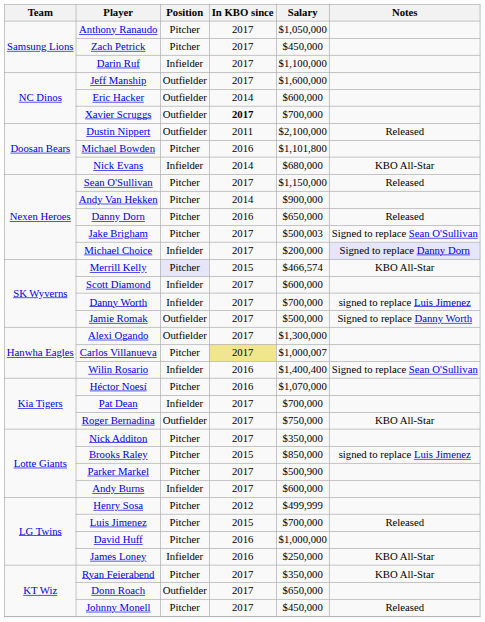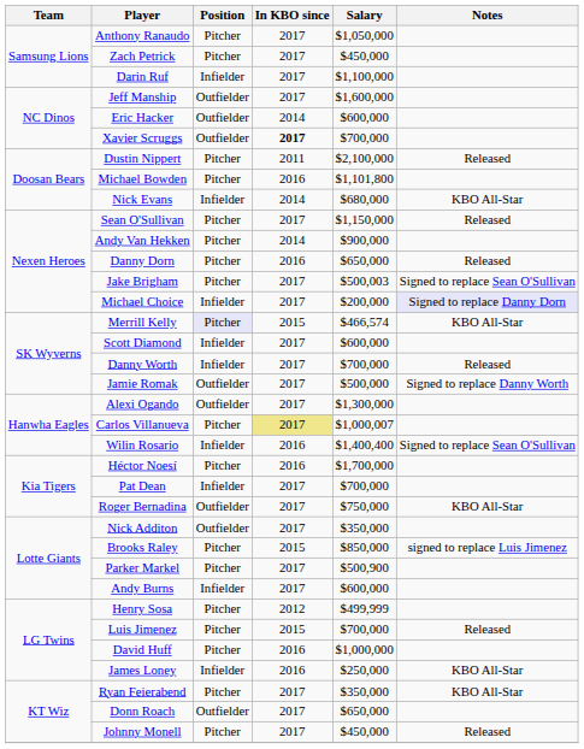 <table class="wikitable" style="text-align:center;">
 <tr>
 <th>Team</th>
 <th>Player</th>
 <th>Position</th>
 <th>In KBO since</th>
 <th>Salary</th>
 <th>Notes</th>
 </tr>
 <tr>
 <td rowspan=3><a href='#'>Samsung Lions</a></td>
 <td><a href='#'>Anthony Ranaudo</a></td>
 <td>Pitcher</td>
 <td>2017</td>
 <td>$1,050,000</td>
 <td></td>
 </tr>
 <tr>
 <td><a href='#'>Zach Petrick</a></td>
 <td>Pitcher</td>
 <td>2017</td>
 <td>$450,000</td>
 <td></td>
 </tr>
 <tr>
 <td><a href='#'>Darin Ruf</a></td>
 <td>Infielder</td>
 <td>2017</td>
 <td>$1,100,000</td>
 <td></td>
 </tr>
 <tr>
 <td rowspan=3><a href='#'>NC Dinos</a></td>
 <td><a href='#'>Jeff Manship</a></td>
 <td>Outfielder</td>
 <td>2017</td>
 <td>$1,600,000</td>
 <td></td>
 </tr>
 <tr>
 <td><a href='#'>Eric Hacker</a></td>
 <td>Outfielder</td>
 <td>2014</td>
 <td>$600,000</td>
 <td></td>
 </tr>
 <tr>
 <td><a href='#'>Xavier Scruggs</a></td>
 <td>Outfielder</td>
 <td><strong>2017</strong></td>
 <td>$700,000</td>
 <td></td>
 </tr>
 <tr>
 <td rowspan=3><a href='#'>Doosan Bears</a></td>
 <td><a href='#'>Dustin Nippert</a></td>
-<td>Outfielder</td>
+<td>Pitcher</td>
 <td>2011</td>
 <td>$2,100,000</td>
 <td>Released</td>
 </tr>
 <tr>
 <td><a href='#'>Michael Bowden</a></td>
 <td>Pitcher</td>
 <td>2016</td>
 <td>$1,101,800</td>
 <td></td>
 </tr>
 <tr>
 <td><a href='#'>Nick Evans</a></td>
 <td>Infielder</td>
 <td>2014</td>
 <td>$680,000</td>
 <td>KBO All-Star</td>
 </tr>
 <tr>
 <td rowspan=5><a href='#'>Nexen Heroes</a></td>
 <td><a href='#'>Sean O'Sullivan</a></td>
 <td>Pitcher</td>
 <td>2017</td>
 <td>$1,150,000</td>
 <td>Released</td>
 </tr>
 <tr>
 <td><a href='#'>Andy Van Hekken</a></td>
 <td>Pitcher</td>
 <td>2014</td>
 <td>$900,000</td>
 <td></td>
 </tr>
 <tr>
 <td><a href='#'>Danny Dorn</a></td>
 <td>Pitcher</td>
 <td>2016</td>
 <td>$650,000</td>
 <td>Released</td>
 </tr>
 <tr>
 <td><a href='#'>Jake Brigham</a></td>
 <td>Pitcher</td>
 <td>2017</td>
 <td>$500,003</td>
 <td>Signed to replace <a href='#'>Sean O'Sullivan</a></td>
 </tr>
 <tr>
 <td><a href='#'>Michael Choice</a></td>
 <td>Infielder</td>
 <td>2017</td>
 <td>$200,000</td>
 <td style="background: lavender;">Signed to replace <a href='#'>Danny Dorn</a></td>
 </tr>
 <tr>
 <td rowspan=4><a href='#'>SK Wyverns</a></td>
 <td><a href='#'>Merrill Kelly</a></td>
 <td style="background: lavender;">Pitcher</td>
 <td>2015</td>
 <td>$466,574</td>
 <td>KBO All-Star</td>
 </tr>
 <tr>
 <td><a href='#'>Scott Diamond</a></td>
 <td>Infielder</td>
 <td>2017</td>
 <td>$600,000</td>
 <td></td>
 </tr>
 <tr>
 <td><a href='#'>Danny Worth</a></td>
 <td>Infielder</td>
 <td>2017</td>
 <td>$700,000</td>
-<td>signed to replace <a href='#'>Luis Jimenez</a></td>
+<td>Released</td>
 </tr>
 <tr>
 <td><a href='#'>Jamie Romak</a></td>
 <td>Outfielder</td>
 <td>2017</td>
 <td>$500,000</td>
 <td>Signed to replace <a href='#'>Danny Worth</a></td>
 </tr>
 <tr>
 <td rowspan=3><a href='#'>Hanwha Eagles</a></td>
 <td><a href='#'>Alexi Ogando</a></td>
 <td>Outfielder</td>
 <td>2017</td>
 <td>$1,300,000</td>
 <td></td>
 </tr>
 <tr>
 <td><a href='#'>Carlos Villanueva</a></td>
 <td>Pitcher</td>
 <td style="background: khaki;">2017</td>
 <td>$1,000,007</td>
 <td></td>
 </tr>
 <tr>
 <td><a href='#'>Wilin Rosario</a></td>
 <td>Infielder</td>
 <td>2016</td>
 <td>$1,400,400</td>
 <td>Signed to replace <a href='#'>Sean O'Sullivan</a></td>
 </tr>
 <tr>
 <td rowspan=3><a href='#'>Kia Tigers</a></td>
 <td><a href='#'>Héctor Noesí</a></td>
 <td>Pitcher</td>
 <td>2016</td>
-<td>$1,070,000</td>
+<td>$1,700,000</td>
 <td></td>
 </tr>
 <tr>
 <td><a href='#'>Pat Dean</a></td>
 <td>Infielder</td>
 <td>2017</td>
 <td>$700,000</td>
 <td></td>
 </tr>
 <tr>
 <td><a href='#'>Roger Bernadina</a></td>
 <td>Outfielder</td>
 <td>2017</td>
 <td>$750,000</td>
 <td>KBO All-Star</td>
 </tr>
 <tr>
 <td rowspan=4><a href='#'>Lotte Giants</a></td>
 <td><a href='#'>Nick Additon</a></td>
-<td>Pitcher</td>
+<td>Outfielder</td>
 <td>2017</td>
 <td>$350,000</td>
 <td></td>
 </tr>
 <tr>
 <td><a href='#'>Brooks Raley</a></td>
 <td>Pitcher</td>
 <td>2015</td>
 <td>$850,000</td>
 <td>signed to replace <a href='#'>Luis Jimenez</a></td>
 </tr>
 <tr>
 <td><a href='#'>Parker Markel</a></td>
 <td>Pitcher</td>
 <td>2017</td>
 <td>$500,900</td>
 <td></td>
 </tr>
 <tr>
 <td><a href='#'>Andy Burns</a></td>
 <td>Infielder</td>
 <td>2017</td>
 <td>$600,000</td>
 <td></td>
 </tr>
 <tr>
 <td rowspan=4><a href='#'>LG Twins</a></td>
 <td><a href='#'>Henry Sosa</a></td>
 <td>Pitcher</td>
 <td>2012</td>
 <td>$499,999</td>
 <td></td>
 </tr>
 <tr>
 <td><a href='#'>Luis Jimenez</a></td>
 <td>Pitcher</td>
 <td>2015</td>
 <td>$700,000</td>
 <td>Released</td>
 </tr>
 <tr>
 <td><a href='#'>David Huff</a></td>
 <td>Pitcher</td>
 <td>2016</td>
 <td>$1,000,000</td>
 <td></td>
 </tr>
 <tr>
 <td><a href='#'>James Loney</a></td>
 <td>Infielder</td>
 <td>2016</td>
 <td>$250,000</td>
 <td>KBO All-Star</td>
 </tr>
 <tr>
 <td rowspan=3><a href='#'>KT Wiz</a></td>
 <td><a href='#'>Ryan Feierabend</a></td>
 <td>Pitcher</td>
 <td>2017</td>
 <td>$350,000</td>
 <td>KBO All-Star</td>
 </tr>
 <tr>
 <td><a href='#'>Donn Roach</a></td>
 <td>Outfielder</td>
 <td>2017</td>
 <td>$650,000</td>
 <td></td>
 </tr>
 <tr>
 <td><a href='#'>Johnny Monell</a></td>
 <td>Pitcher</td>
 <td>2017</td>
 <td>$450,000</td>
 <td>Released</td>
 </tr>
 <tr>
 </tr>
 </table>
